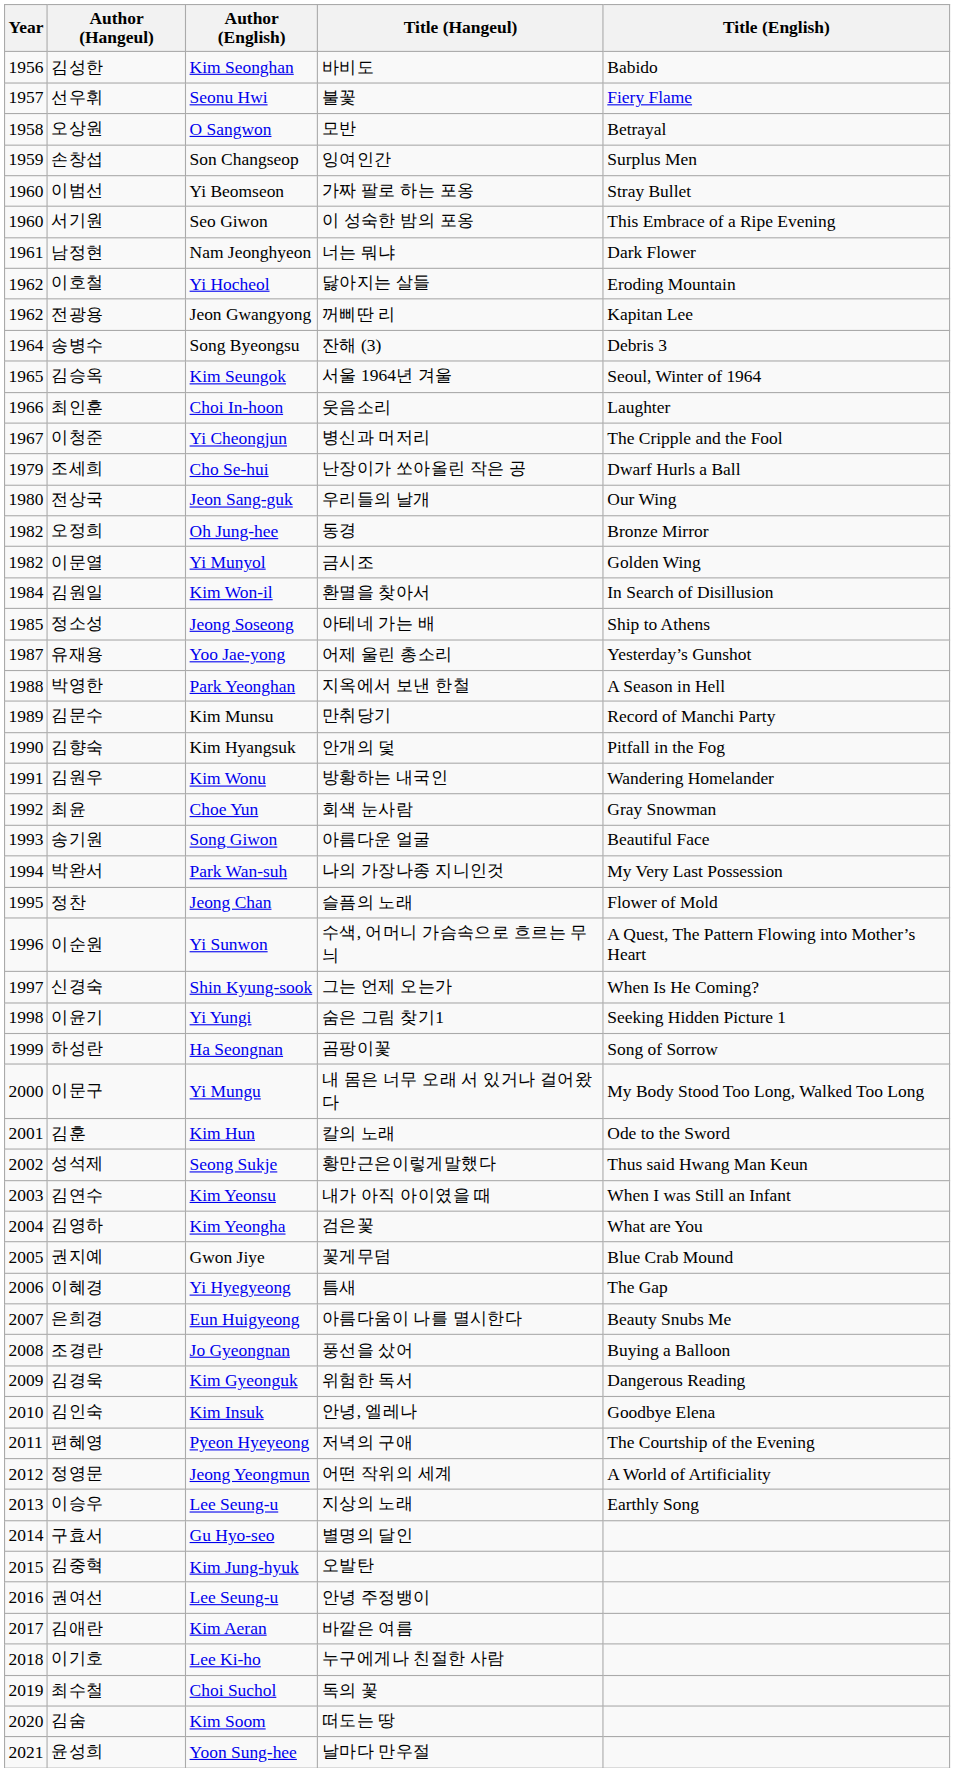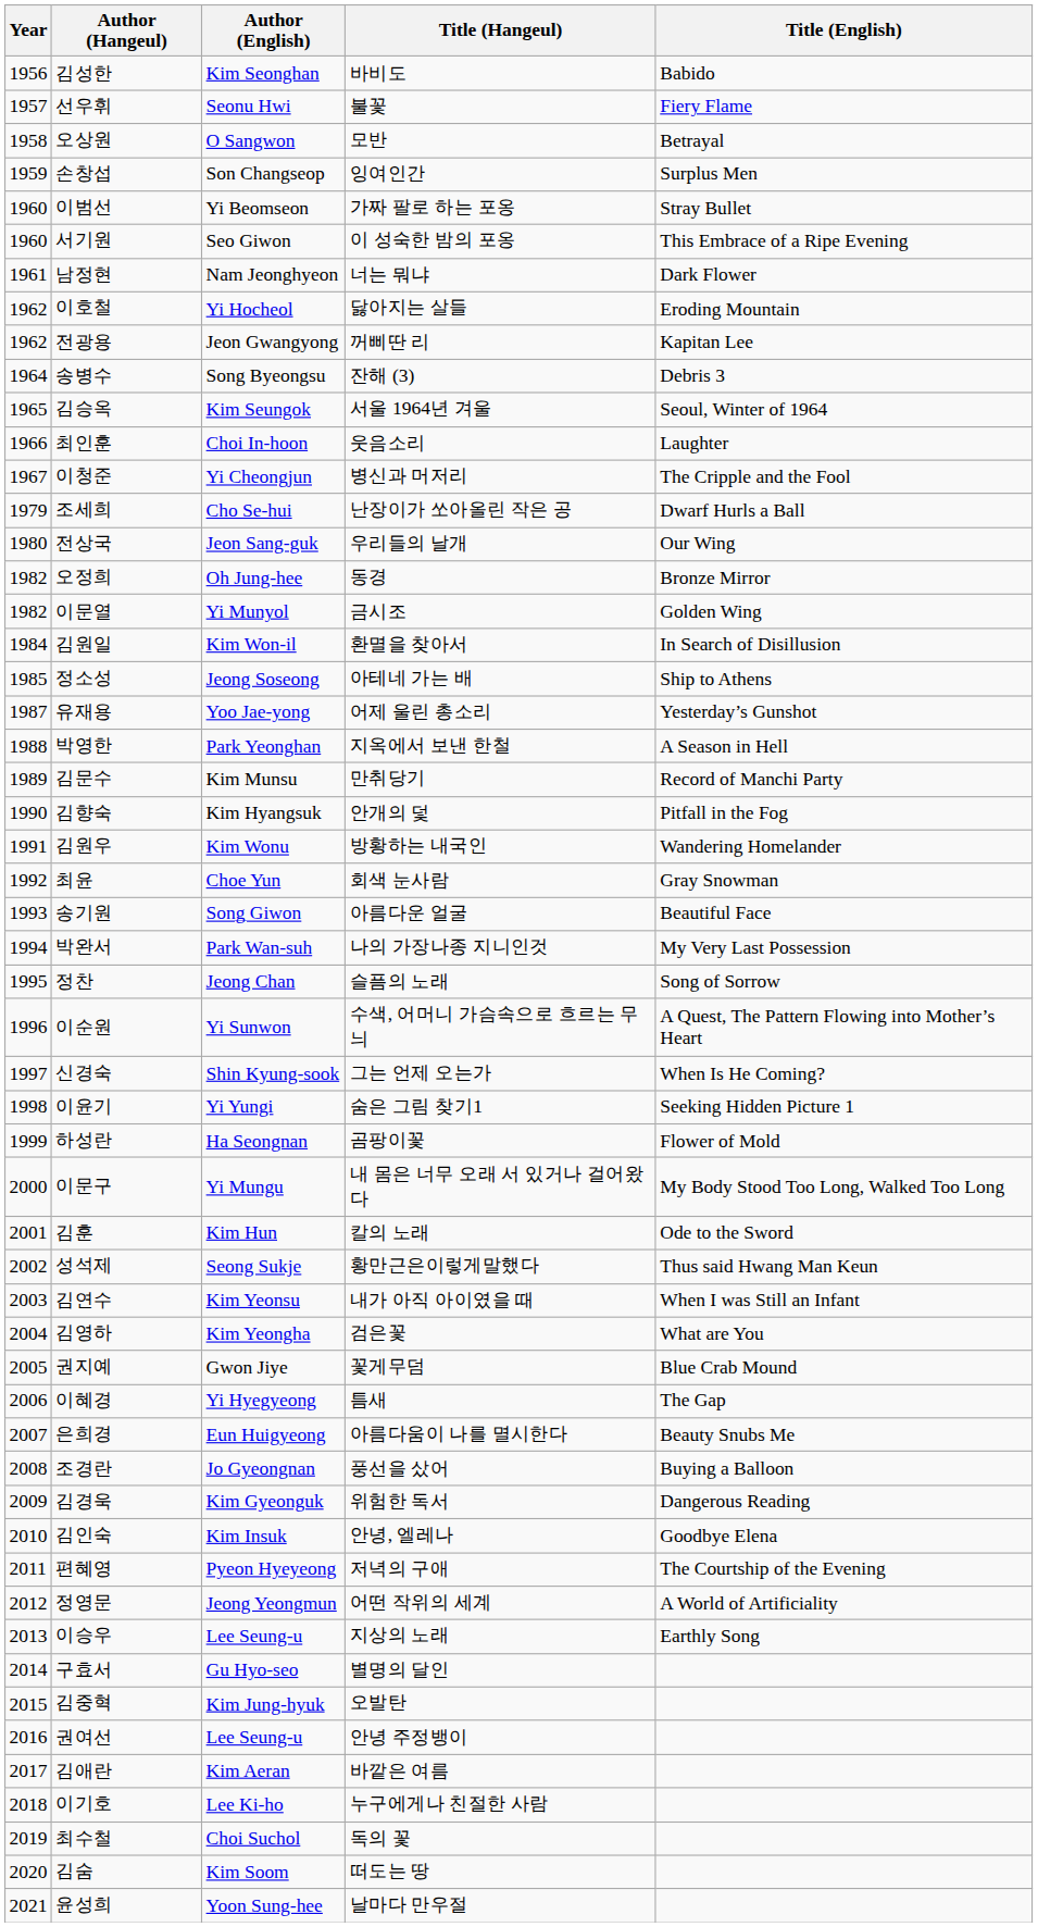 <table class="wikitable">
 <tr>
 <th>Year</th>
 <th>Author (Hangeul)</th>
 <th>Author (English)</th>
 <th>Title (Hangeul)</th>
 <th>Title (English)</th>
 </tr>
 <tr>
 <td>1956</td>
 <td>김성한</td>
 <td><a href='#'>Kim Seonghan</a></td>
 <td>바비도</td>
 <td>Babido</td>
 </tr>
 <tr>
 <td>1957</td>
 <td>선우휘</td>
 <td><a href='#'>Seonu Hwi</a></td>
 <td>불꽃</td>
 <td><a href='#'>Fiery Flame</a></td>
 </tr>
 <tr>
 <td>1958</td>
 <td>오상원</td>
 <td><a href='#'>O Sangwon</a></td>
 <td>모반</td>
 <td>Betrayal</td>
 </tr>
 <tr>
 <td>1959</td>
 <td>손창섭</td>
 <td>Son Changseop</td>
 <td>잉여인간</td>
 <td>Surplus Men</td>
 </tr>
 <tr>
 <td>1960</td>
 <td>이범선</td>
 <td>Yi Beomseon</td>
 <td>가짜 팔로 하는 포옹</td>
 <td>Stray Bullet</td>
 </tr>
 <tr>
 <td>1960</td>
 <td>서기원</td>
 <td>Seo Giwon</td>
 <td>이 성숙한 밤의 포옹</td>
 <td>This Embrace of a Ripe Evening</td>
 </tr>
 <tr>
 <td>1961</td>
 <td>남정현</td>
 <td>Nam Jeonghyeon</td>
 <td>너는 뭐냐</td>
 <td>Dark Flower</td>
 </tr>
 <tr>
 <td>1962</td>
 <td>이호철</td>
 <td><a href='#'>Yi Hocheol</a></td>
 <td>닳아지는 살들</td>
 <td>Eroding Mountain</td>
 </tr>
 <tr>
 <td>1962</td>
 <td>전광용</td>
 <td>Jeon Gwangyong</td>
 <td>꺼삐딴 리</td>
 <td>Kapitan Lee</td>
 </tr>
 <tr>
 <td>1964</td>
 <td>송병수</td>
 <td>Song Byeongsu</td>
 <td>잔해 (3)</td>
 <td>Debris 3</td>
 </tr>
 <tr>
 <td>1965</td>
 <td>김승옥</td>
 <td><a href='#'>Kim Seungok</a></td>
 <td>서울 1964년 겨울</td>
 <td>Seoul, Winter of 1964</td>
 </tr>
 <tr>
 <td>1966</td>
 <td>최인훈</td>
 <td><a href='#'>Choi In-hoon</a></td>
 <td>웃음소리</td>
 <td>Laughter</td>
 </tr>
 <tr>
 <td>1967</td>
 <td>이청준</td>
 <td><a href='#'>Yi Cheongjun</a></td>
 <td>병신과 머저리</td>
 <td>The Cripple and the Fool</td>
 </tr>
 <tr>
 <td>1979</td>
 <td>조세희</td>
 <td><a href='#'>Cho Se-hui</a></td>
 <td>난장이가 쏘아올린 작은 공</td>
 <td>Dwarf Hurls a Ball</td>
 </tr>
 <tr>
 <td>1980</td>
 <td>전상국</td>
 <td><a href='#'>Jeon Sang-guk</a></td>
 <td>우리들의 날개</td>
 <td>Our Wing</td>
 </tr>
 <tr>
 <td>1982</td>
 <td>오정희</td>
 <td><a href='#'>Oh Jung-hee</a></td>
 <td>동경</td>
 <td>Bronze Mirror</td>
 </tr>
 <tr>
 <td>1982</td>
 <td>이문열</td>
 <td><a href='#'>Yi Munyol</a></td>
 <td>금시조</td>
 <td>Golden Wing</td>
 </tr>
 <tr>
 <td>1984</td>
 <td>김원일</td>
 <td><a href='#'>Kim Won-il</a></td>
 <td>환멸을 찾아서</td>
 <td>In Search of Disillusion</td>
 </tr>
 <tr>
 <td>1985</td>
 <td>정소성</td>
 <td><a href='#'>Jeong Soseong</a></td>
 <td>아테네 가는 배</td>
 <td>Ship to Athens</td>
 </tr>
 <tr>
 <td>1987</td>
 <td>유재용</td>
 <td><a href='#'>Yoo Jae-yong</a></td>
 <td>어제 울린 총소리</td>
 <td>Yesterday’s Gunshot</td>
 </tr>
 <tr>
 <td>1988</td>
 <td>박영한</td>
 <td><a href='#'>Park Yeonghan</a></td>
 <td>지옥에서 보낸 한철</td>
 <td>A Season in Hell</td>
 </tr>
 <tr>
 <td>1989</td>
 <td>김문수</td>
 <td>Kim Munsu</td>
 <td>만취당기</td>
 <td>Record of Manchi Party</td>
 </tr>
 <tr>
 <td>1990</td>
 <td>김향숙</td>
 <td>Kim Hyangsuk</td>
 <td>안개의 덫</td>
 <td>Pitfall in the Fog</td>
 </tr>
 <tr>
 <td>1991</td>
 <td>김원우</td>
 <td><a href='#'>Kim Wonu</a></td>
 <td>방황하는 내국인</td>
 <td>Wandering Homelander</td>
 </tr>
 <tr>
 <td>1992</td>
 <td>최윤</td>
 <td><a href='#'>Choe Yun</a></td>
 <td>회색 눈사람</td>
 <td>Gray Snowman</td>
 </tr>
 <tr>
 <td>1993</td>
 <td>송기원</td>
 <td><a href='#'>Song Giwon</a></td>
 <td>아름다운 얼굴</td>
 <td>Beautiful Face</td>
 </tr>
 <tr>
 <td>1994</td>
 <td>박완서</td>
 <td><a href='#'>Park Wan-suh</a></td>
 <td>나의 가장나종 지니인것</td>
 <td>My Very Last Possession</td>
 </tr>
 <tr>
 <td>1995</td>
 <td>정찬</td>
 <td><a href='#'>Jeong Chan</a></td>
 <td>슬픔의 노래</td>
-<td>Flower of Mold</td>
+<td>Song of Sorrow</td>
 </tr>
 <tr>
 <td>1996</td>
 <td>이순원</td>
 <td><a href='#'>Yi Sunwon</a></td>
 <td>수색, 어머니 가슴속으로 흐르는 무늬</td>
 <td>A Quest, The Pattern Flowing into Mother’s Heart</td>
 </tr>
 <tr>
 <td>1997</td>
 <td>신경숙</td>
 <td><a href='#'>Shin Kyung-sook</a></td>
 <td>그는 언제 오는가</td>
 <td>When Is He Coming?</td>
 </tr>
 <tr>
 <td>1998</td>
 <td>이윤기</td>
 <td><a href='#'>Yi Yungi</a></td>
 <td>숨은 그림 찾기1</td>
 <td>Seeking Hidden Picture 1</td>
 </tr>
 <tr>
 <td>1999</td>
 <td>하성란</td>
 <td><a href='#'>Ha Seongnan</a></td>
 <td>곰팡이꽃</td>
-<td>Song of Sorrow</td>
+<td>Flower of Mold</td>
 </tr>
 <tr>
 <td>2000</td>
 <td>이문구</td>
 <td><a href='#'>Yi Mungu</a></td>
 <td>내 몸은 너무 오래 서 있거나 걸어왔다</td>
 <td>My Body Stood Too Long, Walked Too Long</td>
 </tr>
 <tr>
 <td>2001</td>
 <td>김훈</td>
 <td><a href='#'>Kim Hun</a></td>
 <td>칼의 노래</td>
 <td>Ode to the Sword</td>
 </tr>
 <tr>
 <td>2002</td>
 <td>성석제</td>
 <td><a href='#'>Seong Sukje</a></td>
 <td>황만근은이렇게말했다</td>
 <td>Thus said Hwang Man Keun</td>
 </tr>
 <tr>
 <td>2003</td>
 <td>김연수</td>
 <td><a href='#'>Kim Yeonsu</a></td>
 <td>내가 아직 아이였을 때</td>
 <td>When I was Still an Infant</td>
 </tr>
 <tr>
 <td>2004</td>
 <td>김영하</td>
 <td><a href='#'>Kim Yeongha</a></td>
 <td>검은꽃</td>
 <td>What are You</td>
 </tr>
 <tr>
 <td>2005</td>
 <td>권지예</td>
 <td>Gwon Jiye</td>
 <td>꽃게무덤</td>
 <td>Blue Crab Mound</td>
 </tr>
 <tr>
 <td>2006</td>
 <td>이혜경</td>
 <td><a href='#'>Yi Hyegyeong</a></td>
 <td>틈새</td>
 <td>The Gap</td>
 </tr>
 <tr>
 <td>2007</td>
 <td>은희경</td>
 <td><a href='#'>Eun Huigyeong</a></td>
 <td>아름다움이 나를 멸시한다</td>
 <td>Beauty Snubs Me</td>
 </tr>
 <tr>
 <td>2008</td>
 <td>조경란</td>
 <td><a href='#'>Jo Gyeongnan</a></td>
 <td>풍선을 샀어</td>
 <td>Buying a Balloon</td>
 </tr>
 <tr>
 <td>2009</td>
 <td>김경욱</td>
 <td><a href='#'>Kim Gyeonguk</a></td>
 <td>위험한 독서</td>
 <td>Dangerous Reading</td>
 </tr>
 <tr>
 <td>2010</td>
 <td>김인숙</td>
 <td><a href='#'>Kim Insuk</a></td>
 <td>안녕, 엘레나</td>
 <td>Goodbye Elena</td>
 </tr>
 <tr>
 <td>2011</td>
 <td>편혜영</td>
 <td><a href='#'>Pyeon Hyeyeong</a></td>
 <td>저녁의 구애</td>
 <td>The Courtship of the Evening</td>
 </tr>
 <tr>
 <td>2012</td>
 <td>정영문</td>
 <td><a href='#'>Jeong Yeongmun</a></td>
 <td>어떤 작위의 세계</td>
 <td>A World of Artificiality</td>
 </tr>
 <tr>
 <td>2013</td>
 <td>이승우</td>
 <td><a href='#'>Lee Seung-u</a></td>
 <td>지상의 노래</td>
 <td>Earthly Song</td>
 </tr>
 <tr>
 <td>2014</td>
 <td>구효서 </td>
 <td><a href='#'>Gu Hyo-seo</a></td>
 <td>별명의 달인</td>
 <td></td>
 </tr>
 <tr>
 <td>2015</td>
 <td>김중혁 </td>
 <td><a href='#'>Kim Jung-hyuk</a></td>
 <td>오발탄</td>
 <td></td>
 </tr>
 <tr>
 <td>2016</td>
 <td>권여선 </td>
 <td><a href='#'>Lee Seung-u</a></td>
 <td>안녕 주정뱅이 </td>
 <td></td>
 </tr>
 <tr>
 <td>2017</td>
 <td>김애란 </td>
 <td><a href='#'>Kim Aeran</a></td>
 <td>바깥은 여름</td>
 <td></td>
 </tr>
 <tr>
 <td>2018</td>
 <td>이기호 </td>
 <td><a href='#'>Lee Ki-ho</a></td>
 <td>누구에게나 친절한 사람 </td>
 <td></td>
 </tr>
 <tr>
 <td>2019</td>
 <td>최수철</td>
 <td><a href='#'>Choi Suchol</a></td>
 <td>독의 꽃</td>
 <td></td>
 </tr>
 <tr>
 <td>2020</td>
 <td>김숨</td>
 <td><a href='#'>Kim Soom</a></td>
 <td>떠도는 땅</td>
 <td></td>
 </tr>
 <tr>
 <td>2021</td>
 <td>윤성희</td>
 <td><a href='#'>Yoon Sung-hee</a></td>
 <td>날마다 만우절</td>
 <td></td>
 </tr>
 </table>
